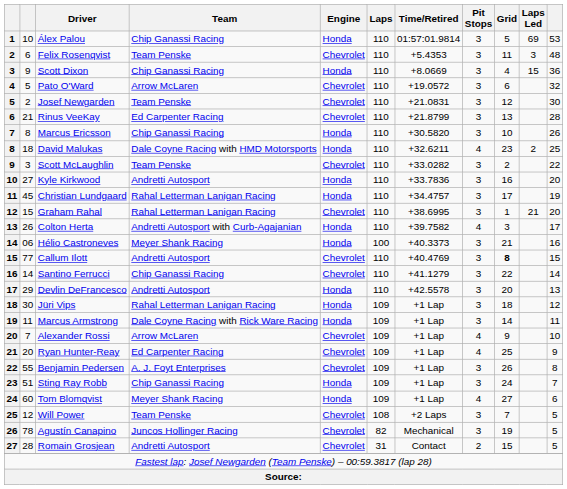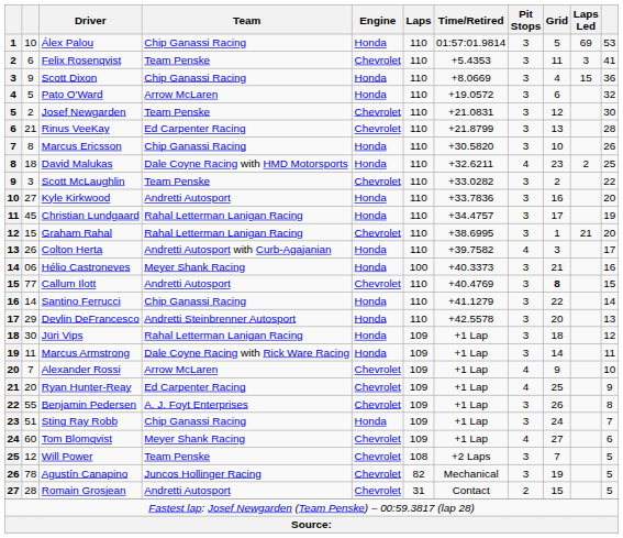 <table class="wikitable sortable" style="font-size:95%;">
 <tr>
 <th scope="col"></th>
 <th scope="col"></th>
 <th scope="col">Driver</th>
 <th scope="col">Team</th>
 <th scope="col">Engine</th>
 <th class="unsortable" scope="col">Laps</th>
 <th class="unsortable" scope="col">Time/Retired</th>
 <th scope="col">Pit<br>Stops</th>
 <th scope="col">Grid</th>
 <th scope="col">Laps<br>Led</th>
 <th scope="col"></th>
 </tr>
 <tr>
 <th>1</th>
 <td align="center">10</td>
 <td> <a href='#'>Álex Palou</a> <strong></strong></td>
 <td><a href='#'>Chip Ganassi Racing</a></td>
 <td><a href='#'>Honda</a></td>
 <td align="center">110</td>
 <td align="center">01:57:01.9814</td>
 <td align="center">3</td>
 <td align="center">5</td>
 <td align="center">69</td>
 <td align="center">53</td>
 </tr>
 <tr>
 <th>2</th>
 <td align="center">6</td>
 <td> <a href='#'>Felix Rosenqvist</a></td>
 <td><a href='#'>Team Penske</a></td>
 <td><a href='#'>Chevrolet</a></td>
 <td align="center">110</td>
 <td align="center">+5.4353</td>
 <td align="center">3</td>
 <td align="center">11</td>
 <td align="center">3</td>
-<td align="center">48</td>
+<td align="center">41</td>
 </tr>
 <tr>
 <th>3</th>
 <td align="center">9</td>
 <td> <a href='#'>Scott Dixon</a></td>
 <td><a href='#'>Chip Ganassi Racing</a></td>
 <td><a href='#'>Honda</a></td>
 <td align="center">110</td>
 <td align="center">+8.0669</td>
 <td align="center">3</td>
 <td align="center">4</td>
 <td align="center">15</td>
 <td align="center">36</td>
 </tr>
 <tr>
 <th>4</th>
 <td align="center">5</td>
 <td> <a href='#'>Pato O'Ward</a></td>
 <td><a href='#'>Arrow McLaren</a></td>
-<td><a href='#'>Chevrolet</a></td>
+<td><a href='#'>Honda</a></td>
 <td align="center">110</td>
 <td align="center">+19.0572</td>
 <td align="center">3</td>
 <td align="center">6</td>
 <td align="center"></td>
 <td align="center">32</td>
 </tr>
 <tr>
 <th>5</th>
 <td align="center">2</td>
 <td> <a href='#'>Josef Newgarden</a></td>
 <td><a href='#'>Team Penske</a></td>
 <td><a href='#'>Chevrolet</a></td>
 <td align="center">110</td>
 <td align="center">+21.0831</td>
 <td align="center">3</td>
 <td align="center">12</td>
 <td align="center"></td>
 <td align="center">30</td>
 </tr>
 <tr>
 <th>6</th>
 <td align="center">21</td>
 <td> <a href='#'>Rinus VeeKay</a></td>
 <td><a href='#'>Ed Carpenter Racing</a></td>
 <td><a href='#'>Chevrolet</a></td>
 <td align="center">110</td>
 <td align="center">+21.8799</td>
 <td align="center">3</td>
 <td align="center">13</td>
 <td align="center"></td>
 <td align="center">28</td>
 </tr>
 <tr>
 <th>7</th>
 <td align="center">8</td>
 <td> <a href='#'>Marcus Ericsson</a></td>
 <td><a href='#'>Chip Ganassi Racing</a></td>
 <td><a href='#'>Honda</a></td>
 <td align="center">110</td>
 <td align="center">+30.5820</td>
 <td align="center">3</td>
 <td align="center">10</td>
 <td align="center"></td>
 <td align="center">26</td>
 </tr>
 <tr>
 <th>8</th>
 <td align="center">18</td>
 <td> <a href='#'>David Malukas</a></td>
 <td><a href='#'>Dale Coyne Racing</a> with <a href='#'>HMD Motorsports</a></td>
 <td><a href='#'>Honda</a></td>
 <td align="center">110</td>
 <td align="center">+32.6211</td>
 <td align="center">4</td>
 <td align="center">23</td>
 <td align="center">2</td>
 <td align="center">25</td>
 </tr>
 <tr>
 <th>9</th>
 <td align="center">3</td>
 <td> <a href='#'>Scott McLaughlin</a> <strong></strong></td>
 <td><a href='#'>Team Penske</a></td>
 <td><a href='#'>Chevrolet</a></td>
 <td align="center">110</td>
 <td align="center">+33.0282</td>
 <td align="center">3</td>
 <td align="center">2</td>
 <td align="center"></td>
 <td align="center">22</td>
 </tr>
 <tr>
 <th>10</th>
 <td align="center">27</td>
 <td> <a href='#'>Kyle Kirkwood</a></td>
 <td><a href='#'>Andretti Autosport</a></td>
 <td><a href='#'>Honda</a></td>
 <td align="center">110</td>
 <td align="center">+33.7836</td>
 <td align="center">3</td>
 <td align="center">16</td>
 <td align="center"></td>
 <td align="center">20</td>
 </tr>
 <tr>
 <th>11</th>
 <td align="center">45</td>
 <td> <a href='#'>Christian Lundgaard</a></td>
 <td><a href='#'>Rahal Letterman Lanigan Racing</a></td>
 <td><a href='#'>Honda</a></td>
 <td align="center">110</td>
 <td align="center">+34.4757</td>
 <td align="center">3</td>
 <td align="center">17</td>
 <td align="center"></td>
 <td align="center">19</td>
 </tr>
 <tr>
 <th>12</th>
 <td align="center">15</td>
 <td> <a href='#'>Graham Rahal</a></td>
 <td><a href='#'>Rahal Letterman Lanigan Racing</a></td>
 <td><a href='#'>Chevrolet</a></td>
 <td align="center">110</td>
 <td align="center">+38.6995</td>
 <td align="center">3</td>
 <td align="center">1</td>
 <td align="center">21</td>
 <td align="center">20</td>
 </tr>
 <tr>
 <th>13</th>
 <td align="center">26</td>
 <td> <a href='#'>Colton Herta</a></td>
 <td><a href='#'>Andretti Autosport</a> with <a href='#'>Curb-Agajanian</a></td>
 <td><a href='#'>Honda</a></td>
 <td align="center">110</td>
 <td align="center">+39.7582</td>
 <td align="center">4</td>
 <td align="center">3</td>
 <td align="center"></td>
 <td align="center">17</td>
 </tr>
 <tr>
 <th>14</th>
 <td align="center">06</td>
 <td> <a href='#'>Hélio Castroneves</a></td>
 <td><a href='#'>Meyer Shank Racing</a></td>
 <td><a href='#'>Honda</a></td>
 <td align="center">100</td>
 <td align="center">+40.3373</td>
 <td align="center">3</td>
 <td align="center">21</td>
 <td align="center"></td>
 <td align="center">16</td>
 </tr>
 <tr>
 <th>15</th>
 <td align="center">77</td>
 <td> <a href='#'>Callum Ilott</a></td>
 <td><a href='#'>Andretti Autosport</a></td>
 <td><a href='#'>Chevrolet</a></td>
 <td align="center">110</td>
 <td align="center">+40.4769</td>
 <td align="center">3</td>
 <td align="center"><strong>8</strong></td>
 <td align="center"></td>
 <td align="center">15</td>
 </tr>
 <tr>
 <th>16</th>
 <td align="center">14</td>
 <td> <a href='#'>Santino Ferrucci</a></td>
 <td><a href='#'>Chip Ganassi Racing</a></td>
-<td><a href='#'>Chevrolet</a></td>
+<td><a href='#'>Honda</a></td>
 <td align="center">110</td>
 <td align="center">+41.1279</td>
 <td align="center">3</td>
 <td align="center">22</td>
 <td align="center"></td>
 <td align="center">14</td>
 </tr>
 <tr>
 <th>17</th>
 <td align="center">29</td>
 <td> <a href='#'>Devlin DeFrancesco</a></td>
-<td><a href='#'>Andretti Autosport</a></td>
+<td><a href='#'>Andretti Steinbrenner Autosport</a></td>
 <td><a href='#'>Honda</a></td>
 <td align="center">110</td>
 <td align="center">+42.5578</td>
 <td align="center">3</td>
 <td align="center">20</td>
 <td align="center"></td>
 <td align="center">13</td>
 </tr>
 <tr>
 <th>18</th>
 <td align="center">30</td>
 <td> <a href='#'>Jüri Vips</a> <strong></strong></td>
 <td><a href='#'>Rahal Letterman Lanigan Racing</a></td>
 <td><a href='#'>Honda</a></td>
 <td align="center">109</td>
 <td align="center">+1 Lap</td>
 <td align="center">3</td>
 <td align="center">18</td>
 <td align="center"></td>
 <td align="center">12</td>
 </tr>
 <tr>
 <th>19</th>
 <td align="center">11</td>
 <td> <a href='#'>Marcus Armstrong</a> <strong></strong></td>
 <td><a href='#'>Dale Coyne Racing</a> with <a href='#'>Rick Ware Racing</a></td>
 <td><a href='#'>Honda</a></td>
 <td align="center">109</td>
 <td align="center">+1 Lap</td>
 <td align="center">3</td>
 <td align="center">14</td>
 <td align="center"></td>
 <td align="center">11</td>
 </tr>
 <tr>
 <th>20</th>
 <td align="center">7</td>
 <td> <a href='#'>Alexander Rossi</a></td>
 <td><a href='#'>Arrow McLaren</a></td>
 <td><a href='#'>Chevrolet</a></td>
 <td align="center">109</td>
 <td align="center">+1 Lap</td>
 <td align="center">4</td>
 <td align="center">9</td>
 <td align="center"></td>
 <td align="center">10</td>
 </tr>
 <tr>
 <th>21</th>
 <td align="center">20</td>
 <td> <a href='#'>Ryan Hunter-Reay</a></td>
 <td><a href='#'>Ed Carpenter Racing</a></td>
 <td><a href='#'>Chevrolet</a></td>
 <td align="center">109</td>
 <td align="center">+1 Lap</td>
 <td align="center">4</td>
 <td align="center">25</td>
 <td align="center"></td>
 <td align="center">9</td>
 </tr>
 <tr>
 <th>22</th>
 <td align="center">55</td>
 <td> <a href='#'>Benjamin Pedersen</a> <strong></strong></td>
 <td><a href='#'>A. J. Foyt Enterprises</a></td>
 <td><a href='#'>Chevrolet</a></td>
 <td align="center">109</td>
 <td align="center">+1 Lap</td>
 <td align="center">3</td>
 <td align="center">26</td>
 <td align="center"></td>
 <td align="center">8</td>
 </tr>
 <tr>
 <th>23</th>
 <td align="center">51</td>
 <td> <a href='#'>Sting Ray Robb</a> <strong></strong></td>
 <td><a href='#'>Chip Ganassi Racing</a></td>
 <td><a href='#'>Honda</a></td>
 <td align="center">109</td>
 <td align="center">+1 Lap</td>
 <td align="center">3</td>
 <td align="center">24</td>
 <td align="center"></td>
 <td align="center">7</td>
 </tr>
 <tr>
 <th>24</th>
 <td align="center">60</td>
 <td> <a href='#'>Tom Blomqvist</a> <strong></strong></td>
 <td><a href='#'>Meyer Shank Racing</a></td>
-<td><a href='#'>Honda</a></td>
+<td><a href='#'>Chevrolet</a></td>
 <td align="center">109</td>
 <td align="center">+1 Lap</td>
 <td align="center">4</td>
 <td align="center">27</td>
 <td align="center"></td>
 <td align="center">6</td>
 </tr>
 <tr>
 <th>25</th>
 <td align="center">12</td>
 <td> <a href='#'>Will Power</a> <strong></strong></td>
 <td><a href='#'>Team Penske</a></td>
 <td><a href='#'>Chevrolet</a></td>
 <td align="center">108</td>
 <td align="center">+2 Laps</td>
 <td align="center">3</td>
 <td align="center">7</td>
 <td align="center"></td>
 <td align="center">5</td>
 </tr>
 <tr>
 <th>26</th>
 <td align="center">78</td>
 <td> <a href='#'>Agustín Canapino</a> <strong></strong></td>
 <td><a href='#'>Juncos Hollinger Racing</a></td>
 <td><a href='#'>Chevrolet</a></td>
 <td align="center">82</td>
 <td align="center">Mechanical</td>
 <td align="center">3</td>
 <td align="center">19</td>
 <td align="center"></td>
 <td align="center">5</td>
 </tr>
 <tr>
 <th>27</th>
 <td align="center">28</td>
 <td> <a href='#'>Romain Grosjean</a></td>
 <td><a href='#'>Andretti Autosport</a></td>
 <td><a href='#'>Chevrolet</a></td>
 <td align="center">31</td>
 <td align="center">Contact</td>
 <td align="center">2</td>
 <td align="center">15</td>
 <td align="center"></td>
 <td align="center">5</td>
 </tr>
 <tr>
 </tr>
 <tr class="sortbottom">
 <td colspan="11" style="text-align:center"><em><a href='#'>Fastest lap</a>:  <a href='#'>Josef Newgarden</a> (<a href='#'>Team Penske</a>) – 00:59.3817 (lap 28)</em></td>
 </tr>
 <tr class="sortbottom">
 <th colspan="11">Source:</th>
 </tr>
 </table>
